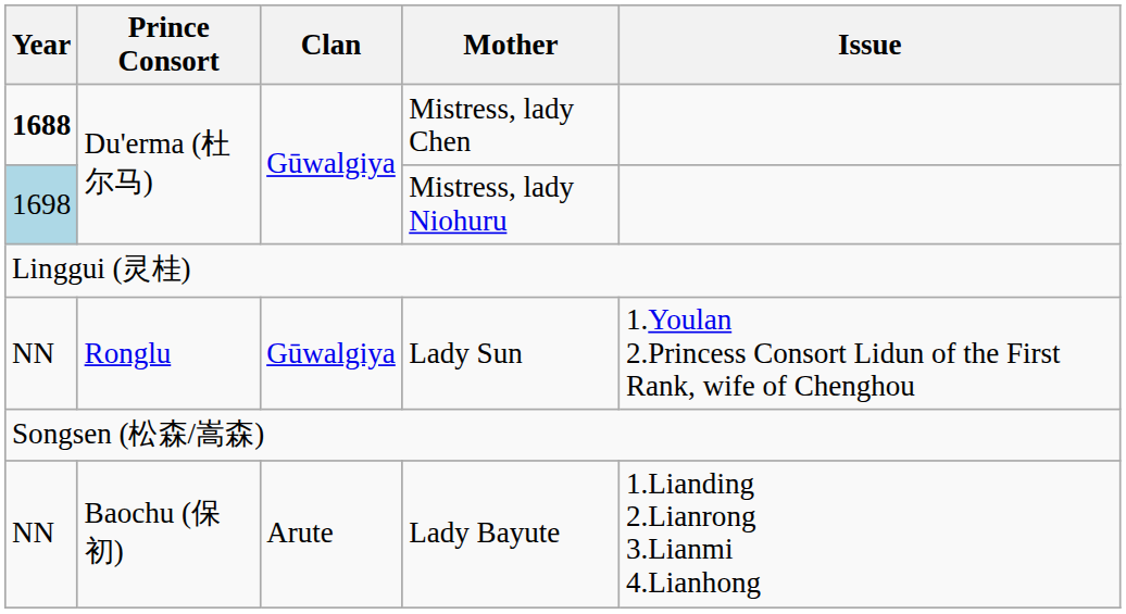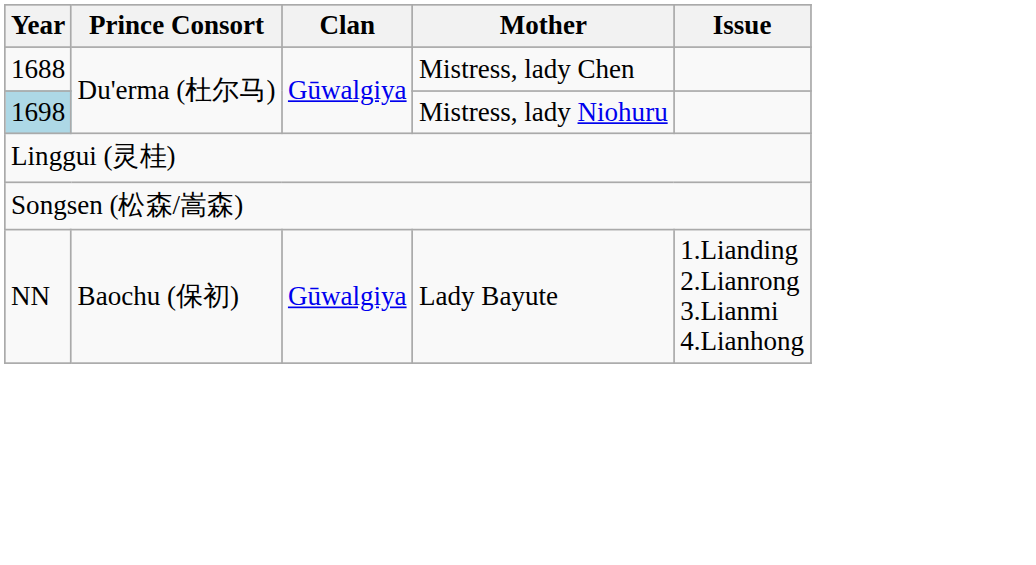 <table class="wikitable">
 <tr>
 <th>Year</th>
 <th>Prince Consort</th>
 <th>Clan</th>
 <th>Mother</th>
 <th>Issue</th>
 </tr>
 <tr>
-<td><strong>1688</strong></td>
+<td>1688</td>
 <td rowspan="2">Du'erma (杜尔马)</td>
 <td rowspan="2"><a href='#'>Gūwalgiya</a></td>
 <td>Mistress, lady Chen</td>
 <td></td>
 </tr>
 <tr>
 <td style="background: lightblue;">1698</td>
 <td>Mistress, lady <a href='#'>Niohuru</a></td>
 <td></td>
 </tr>
 <tr>
 <td colspan="5">Linggui (灵桂)</td>
 </tr>
 <tr>
-<td>NN</td>
-<td><a href='#'>Ronglu</a></td>
-<td><a href='#'>Gūwalgiya</a></td>
-<td>Lady Sun</td>
-<td>1.<a href='#'>Youlan</a><br>2.Princess Consort Lidun of the First Rank, wife of Chenghou</td>
-</tr>
-<tr>
 <td colspan="5">Songsen (松森/嵩森)</td>
 </tr>
 <tr>
 <td>NN</td>
 <td>Baochu (保初)</td>
-<td>Arute</td>
+<td><a href='#'>Gūwalgiya</a></td>
 <td>Lady Bayute</td>
 <td>1.Lianding<br>2.Lianrong<br>3.Lianmi<br>4.Lianhong</td>
 </tr>
 </table>
